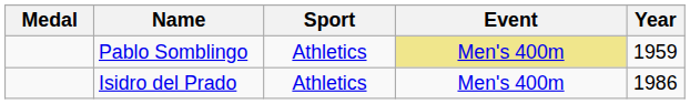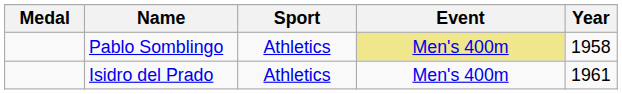 <table class="wikitable"  style="font-size:100%;  text-align:center;">
 <tr>
 </tr>
 <tr>
 <th width="65">Medal</th>
 <th width="130">Name</th>
 <th width="100">Sport</th>
 <th width="180">Event</th>
 <th width="40">Year</th>
 </tr>
 <tr>
 <td></td>
 <td align=left><a href='#'>Pablo Somblingo</a></td>
 <td><a href='#'>Athletics</a></td>
 <td style="background: khaki;"><a href='#'>Men's 400m</a></td>
-<td>1959</td>
+<td>1958</td>
 </tr>
 <tr>
 <td></td>
 <td align=left><a href='#'>Isidro del Prado</a></td>
 <td><a href='#'>Athletics</a></td>
 <td><a href='#'>Men's 400m</a></td>
-<td>1986</td>
+<td>1961</td>
 </tr>
 </table>
